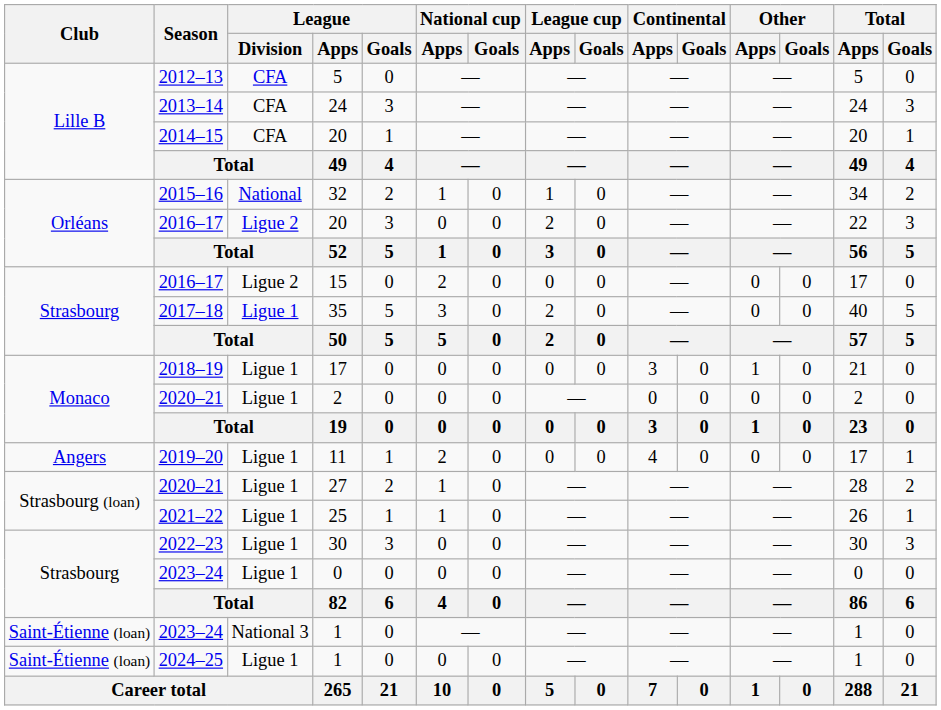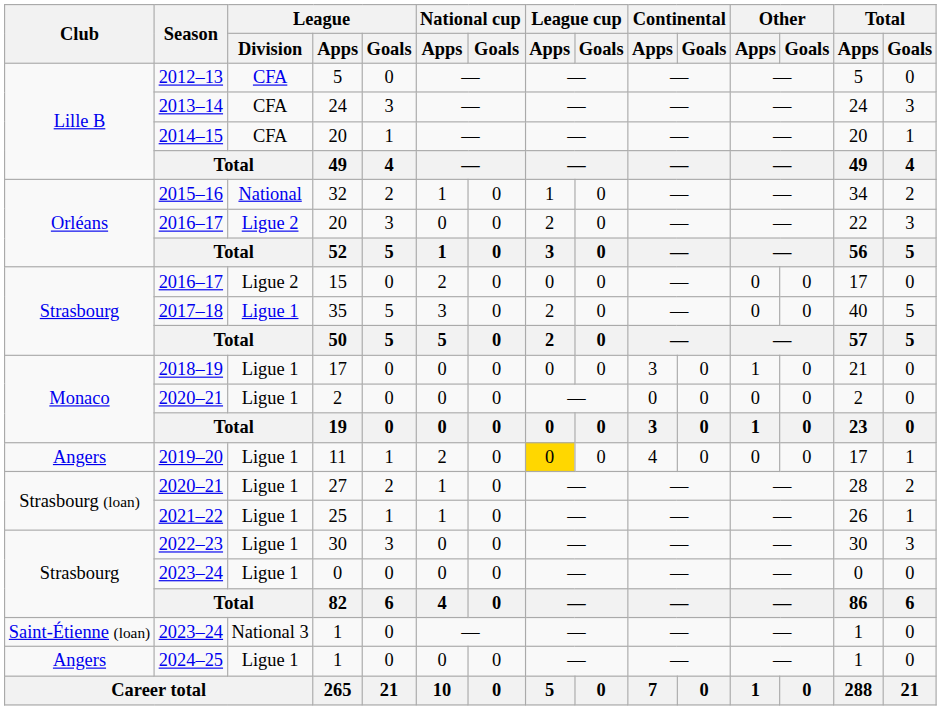 <table class="wikitable" style="text-align:center">
 <tr>
 <th rowspan="2">Club</th>
 <th rowspan="2">Season</th>
 <th colspan="3">League</th>
 <th colspan="2">National cup</th>
 <th colspan="2">League cup</th>
 <th colspan="2">Continental</th>
 <th colspan="2">Other</th>
 <th colspan="2">Total</th>
 </tr>
 <tr>
 <th>Division</th>
 <th>Apps</th>
 <th>Goals</th>
 <th>Apps</th>
 <th>Goals</th>
 <th>Apps</th>
 <th>Goals</th>
 <th>Apps</th>
 <th>Goals</th>
 <th>Apps</th>
 <th>Goals</th>
 <th>Apps</th>
 <th>Goals</th>
 </tr>
 <tr>
 <td rowspan="4"><a href='#'>Lille B</a></td>
 <td><a href='#'>2012–13</a></td>
 <td><a href='#'>CFA</a></td>
 <td>5</td>
 <td>0</td>
 <td colspan="2">—</td>
 <td colspan="2">—</td>
 <td colspan="2">—</td>
 <td colspan="2">—</td>
 <td>5</td>
 <td>0</td>
 </tr>
 <tr>
 <td><a href='#'>2013–14</a></td>
 <td>CFA</td>
 <td>24</td>
 <td>3</td>
 <td colspan="2">—</td>
 <td colspan="2">—</td>
 <td colspan="2">—</td>
 <td colspan="2">—</td>
 <td>24</td>
 <td>3</td>
 </tr>
 <tr>
 <td><a href='#'>2014–15</a></td>
 <td>CFA</td>
 <td>20</td>
 <td>1</td>
 <td colspan="2">—</td>
 <td colspan="2">—</td>
 <td colspan="2">—</td>
 <td colspan="2">—</td>
 <td>20</td>
 <td>1</td>
 </tr>
 <tr>
 <th colspan="2">Total</th>
 <th>49</th>
 <th>4</th>
 <th colspan="2">—</th>
 <th colspan="2">—</th>
 <th colspan="2">—</th>
 <th colspan="2">—</th>
 <th>49</th>
 <th>4</th>
 </tr>
 <tr>
 <td rowspan="3"><a href='#'>Orléans</a></td>
 <td><a href='#'>2015–16</a></td>
 <td><a href='#'>National</a></td>
 <td>32</td>
 <td>2</td>
 <td>1</td>
 <td>0</td>
 <td>1</td>
 <td>0</td>
 <td colspan="2">—</td>
 <td colspan="2">—</td>
 <td>34</td>
 <td>2</td>
 </tr>
 <tr>
 <td><a href='#'>2016–17</a></td>
 <td><a href='#'>Ligue 2</a></td>
 <td>20</td>
 <td>3</td>
 <td>0</td>
 <td>0</td>
 <td>2</td>
 <td>0</td>
 <td colspan="2">—</td>
 <td colspan="2">—</td>
 <td>22</td>
 <td>3</td>
 </tr>
 <tr>
 <th colspan="2">Total</th>
 <th>52</th>
 <th>5</th>
 <th>1</th>
 <th>0</th>
 <th>3</th>
 <th>0</th>
 <th colspan="2">—</th>
 <th colspan="2">—</th>
 <th>56</th>
 <th>5</th>
 </tr>
 <tr>
 <td rowspan="3"><a href='#'>Strasbourg</a></td>
 <td><a href='#'>2016–17</a></td>
 <td>Ligue 2</td>
 <td>15</td>
 <td>0</td>
 <td>2</td>
 <td>0</td>
 <td>0</td>
 <td>0</td>
 <td colspan="2">—</td>
 <td>0</td>
 <td>0</td>
 <td>17</td>
 <td>0</td>
 </tr>
 <tr>
 <td><a href='#'>2017–18</a></td>
 <td><a href='#'>Ligue 1</a></td>
 <td>35</td>
 <td>5</td>
 <td>3</td>
 <td>0</td>
 <td>2</td>
 <td>0</td>
 <td colspan="2">—</td>
 <td>0</td>
 <td>0</td>
 <td>40</td>
 <td>5</td>
 </tr>
 <tr>
 <th colspan="2">Total</th>
 <th>50</th>
 <th>5</th>
 <th>5</th>
 <th>0</th>
 <th>2</th>
 <th>0</th>
 <th colspan="2">—</th>
 <th colspan="2">—</th>
 <th>57</th>
 <th>5</th>
 </tr>
 <tr>
 <td rowspan="3"><a href='#'>Monaco</a></td>
 <td><a href='#'>2018–19</a></td>
 <td>Ligue 1</td>
 <td>17</td>
 <td>0</td>
 <td>0</td>
 <td>0</td>
 <td>0</td>
 <td>0</td>
 <td>3</td>
 <td>0</td>
 <td>1</td>
 <td>0</td>
 <td>21</td>
 <td>0</td>
 </tr>
 <tr>
 <td><a href='#'>2020–21</a></td>
 <td>Ligue 1</td>
 <td>2</td>
 <td>0</td>
 <td>0</td>
 <td>0</td>
 <td colspan="2">—</td>
 <td>0</td>
 <td>0</td>
 <td>0</td>
 <td>0</td>
 <td>2</td>
 <td>0</td>
 </tr>
 <tr>
 <th colspan="2">Total</th>
 <th>19</th>
 <th>0</th>
 <th>0</th>
 <th>0</th>
 <th>0</th>
 <th>0</th>
 <th>3</th>
 <th>0</th>
 <th>1</th>
 <th>0</th>
 <th>23</th>
 <th>0</th>
 </tr>
 <tr>
 <td><a href='#'>Angers</a></td>
 <td><a href='#'>2019–20</a></td>
 <td>Ligue 1</td>
 <td>11</td>
 <td>1</td>
 <td>2</td>
 <td>0</td>
-<td>0</td>
+<td style="background: gold;">0</td>
 <td>0</td>
 <td>4</td>
 <td>0</td>
 <td>0</td>
 <td>0</td>
 <td>17</td>
 <td>1</td>
 </tr>
 <tr>
 <td rowspan="2">Strasbourg <small>(loan)</small></td>
 <td><a href='#'>2020–21</a></td>
 <td>Ligue 1</td>
 <td>27</td>
 <td>2</td>
 <td>1</td>
 <td>0</td>
 <td colspan="2">—</td>
 <td colspan="2">—</td>
 <td colspan="2">—</td>
 <td>28</td>
 <td>2</td>
 </tr>
 <tr>
 <td><a href='#'>2021–22</a></td>
 <td>Ligue 1</td>
 <td>25</td>
 <td>1</td>
 <td>1</td>
 <td>0</td>
 <td colspan="2">—</td>
 <td colspan="2">—</td>
 <td colspan="2">—</td>
 <td>26</td>
 <td>1</td>
 </tr>
 <tr>
 <td rowspan="3">Strasbourg</td>
 <td><a href='#'>2022–23</a></td>
 <td>Ligue 1</td>
 <td>30</td>
 <td>3</td>
 <td>0</td>
 <td>0</td>
 <td colspan="2">—</td>
 <td colspan="2">—</td>
 <td colspan="2">—</td>
 <td>30</td>
 <td>3</td>
 </tr>
 <tr>
 <td><a href='#'>2023–24</a></td>
 <td>Ligue 1</td>
 <td>0</td>
 <td>0</td>
 <td>0</td>
 <td>0</td>
 <td colspan="2">—</td>
 <td colspan="2">—</td>
 <td colspan="2">—</td>
 <td>0</td>
 <td>0</td>
 </tr>
 <tr>
 <th colspan="2">Total</th>
 <th>82</th>
 <th>6</th>
 <th>4</th>
 <th>0</th>
 <th colspan="2">—</th>
 <th colspan="2">—</th>
 <th colspan="2">—</th>
 <th>86</th>
 <th>6</th>
 </tr>
 <tr>
 <td><a href='#'>Saint-Étienne</a> <small>(loan)</small></td>
 <td><a href='#'>2023–24</a></td>
 <td>National 3</td>
 <td>1</td>
 <td>0</td>
 <td colspan="2">—</td>
 <td colspan="2">—</td>
 <td colspan="2">—</td>
 <td colspan="2">—</td>
 <td>1</td>
 <td>0</td>
 </tr>
 <tr>
-<td><a href='#'>Saint-Étienne</a> <small>(loan)</small></td>
+<td><a href='#'>Angers</a></td>
 <td><a href='#'>2024–25</a></td>
 <td>Ligue 1</td>
 <td>1</td>
 <td>0</td>
 <td>0</td>
 <td>0</td>
 <td colspan="2">—</td>
 <td colspan="2">—</td>
 <td colspan="2">—</td>
 <td>1</td>
 <td>0</td>
 </tr>
 <tr>
 <th colspan="3">Career total</th>
 <th>265</th>
 <th>21</th>
 <th>10</th>
 <th>0</th>
 <th>5</th>
 <th>0</th>
 <th>7</th>
 <th>0</th>
 <th>1</th>
 <th>0</th>
 <th>288</th>
 <th>21</th>
 </tr>
 </table>
